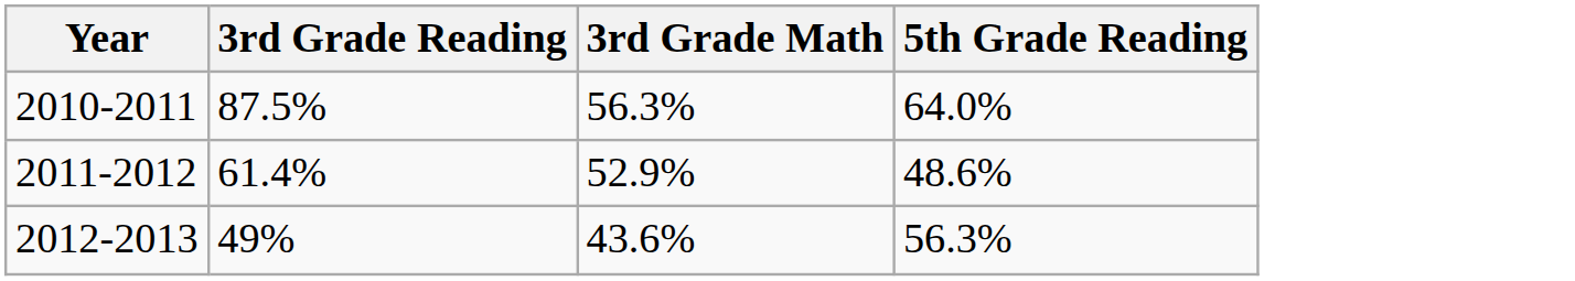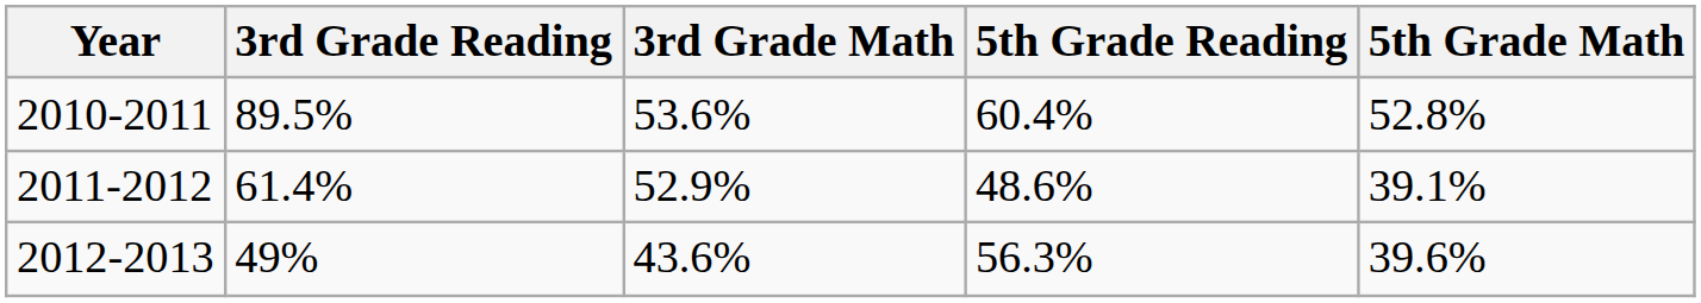 <table class="wikitable">
 <tr>
 <th>Year</th>
 <th>3rd Grade Reading</th>
 <th>3rd Grade Math</th>
 <th>5th Grade Reading</th>
+<th>5th Grade Math</th>
 </tr>
 <tr>
 <td>2010-2011</td>
-<td>87.5%</td>
-<td>56.3%</td>
-<td>64.0%</td>
+<td>89.5%</td>
+<td>53.6%</td>
+<td>60.4%</td>
+<td>52.8%</td>
 </tr>
 <tr>
 <td>2011-2012</td>
 <td>61.4%</td>
 <td>52.9%</td>
 <td>48.6%</td>
+<td>39.1%</td>
 </tr>
 <tr>
 <td>2012-2013</td>
 <td>49%</td>
 <td>43.6%</td>
 <td>56.3%</td>
+<td>39.6%</td>
 </tr>
 </table>
